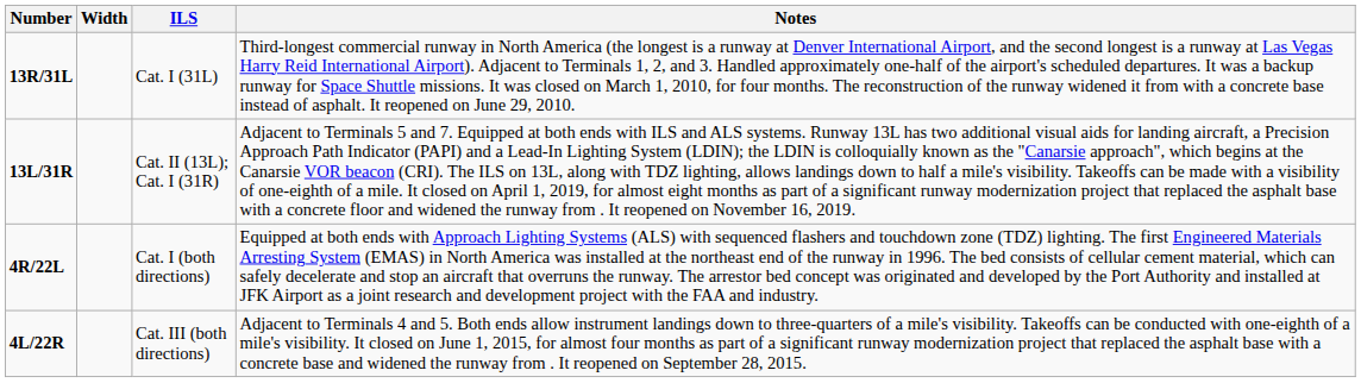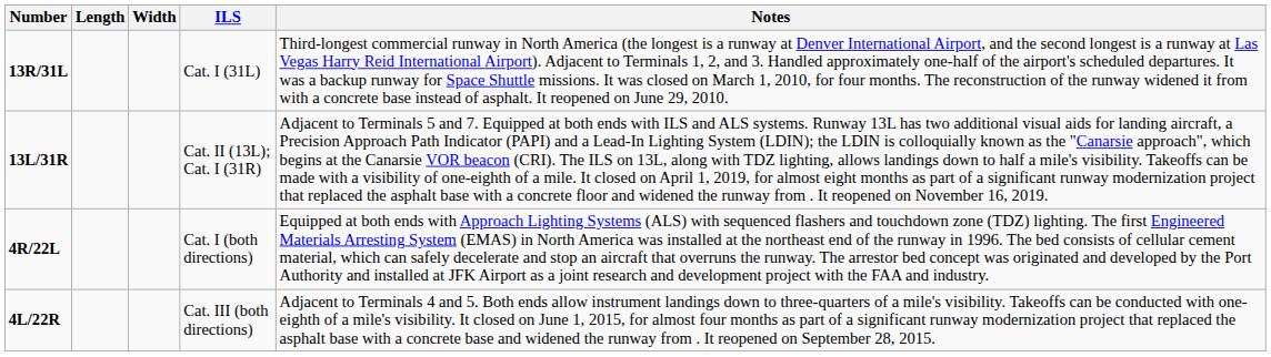 <table class="wikitable">
 <tr>
 <th>Number</th>
+<th>Length</th>
 <th>Width</th>
 <th><a href='#'>ILS</a></th>
 <th>Notes</th>
 </tr>
 <tr>
 <td><strong>13R/31L</strong></td>
 <td></td>
+<td></td>
 <td>Cat. I (31L)</td>
 <td>Third-longest commercial runway in North America (the longest is a  runway at <a href='#'>Denver International Airport</a>, and the second longest is a  runway at <a href='#'>Las Vegas Harry Reid International Airport</a>). Adjacent to Terminals 1, 2, and 3. Handled approximately one-half of the airport's scheduled departures. It was a backup runway for <a href='#'>Space Shuttle</a> missions. It was closed on March 1, 2010, for four months. The reconstruction of the runway widened it from  with a concrete base instead of asphalt. It reopened on June 29, 2010.</td>
 </tr>
 <tr>
 <td><strong>13L/31R</strong></td>
+<td></td>
 <td></td>
 <td>Cat. II (13L); Cat. I (31R)</td>
 <td>Adjacent to Terminals 5 and 7. Equipped at both ends with ILS and ALS systems. Runway 13L has two additional visual aids for landing aircraft, a Precision Approach Path Indicator (PAPI) and a Lead-In Lighting System (LDIN); the LDIN is colloquially known as the "<a href='#'>Canarsie</a> approach", which begins at the Canarsie <a href='#'>VOR beacon</a> (CRI). The ILS on 13L, along with TDZ lighting, allows landings down to half a mile's visibility. Takeoffs can be made with a visibility of one-eighth of a mile. It closed on April 1, 2019, for almost eight months as part of a significant runway modernization project that replaced the asphalt base with a concrete floor and widened the runway from . It reopened on November 16, 2019.</td>
 </tr>
 <tr>
 <td><strong>4R/22L</strong></td>
 <td></td>
+<td></td>
 <td>Cat. I (both directions)</td>
 <td>Equipped at both ends with <a href='#'>Approach Lighting Systems</a> (ALS) with sequenced flashers and touchdown zone (TDZ) lighting. The first <a href='#'>Engineered Materials Arresting System</a> (EMAS) in North America was installed at the northeast end of the runway in 1996. The bed consists of cellular cement material, which can safely decelerate and stop an aircraft that overruns the runway. The arrestor bed concept was originated and developed by the Port Authority and installed at JFK Airport as a joint research and development project with the FAA and industry.</td>
 </tr>
 <tr>
 <td><strong>4L/22R</strong></td>
 <td></td>
+<td></td>
 <td>Cat. III (both directions)</td>
 <td>Adjacent to Terminals 4 and 5. Both ends allow instrument landings down to three-quarters of a mile's visibility. Takeoffs can be conducted with one-eighth of a mile's visibility. It closed on June 1, 2015, for almost four months as part of a significant runway modernization project that replaced the asphalt base with a concrete base and widened the runway from . It reopened on September 28, 2015.</td>
 </tr>
 </table>
